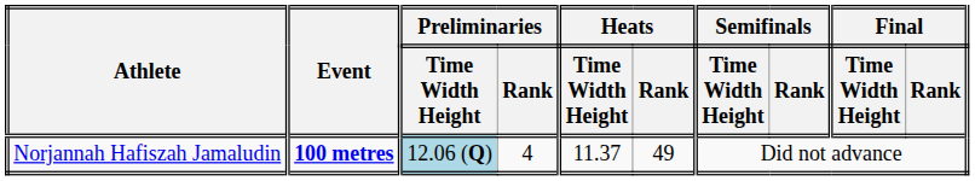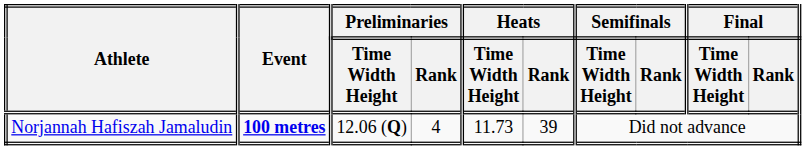 <table class=wikitable style="font-size:90%; border: double;">
 <tr>
 <th rowspan="2" style="border-right:double">Athlete</th>
 <th rowspan="2" style="border-right:double">Event</th>
 <th colspan="2" style="border-right:double; border-bottom:double;">Preliminaries</th>
 <th colspan="2" style="border-right:double; border-bottom:double;">Heats</th>
 <th colspan="2" style="border-right:double; border-bottom:double;">Semifinals</th>
 <th colspan="2" style="border-right:double; border-bottom:double;">Final</th>
 </tr>
 <tr>
 <th>Time<br>Width<br>Height</th>
 <th style="border-right:double">Rank</th>
 <th>Time<br>Width<br>Height</th>
 <th style="border-right:double">Rank</th>
 <th>Time<br>Width<br>Height</th>
 <th style="border-right:double">Rank</th>
 <th>Time<br>Width<br>Height</th>
 <th style="border-right:double">Rank</th>
 </tr>
 <tr style="border-top: double;">
 <td style="border-right:double"><a href='#'>Norjannah Hafiszah Jamaludin</a></td>
 <td style="border-right:double"><strong><a href='#'>100 metres</a></strong></td>
-<td align=center style="background: lightblue;">12.06 (<strong>Q</strong>)</td>
+<td align=center>12.06 (<strong>Q</strong>)</td>
 <td align=center style="border-right:double">4</td>
-<td align=center>11.37</td>
-<td align=center style="border-right:double">49</td>
+<td align=center>11.73</td>
+<td align=center style="border-right:double">39</td>
 <td colspan="4" align=center>Did not advance</td>
 </tr>
 </table>
